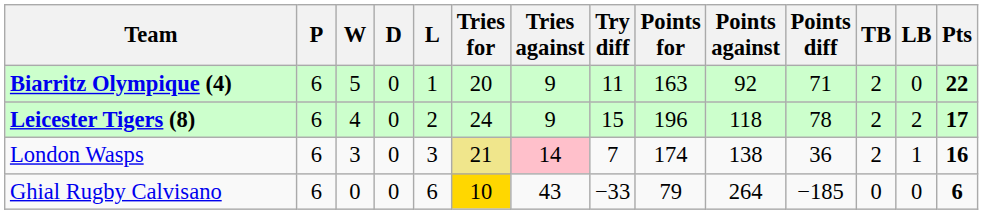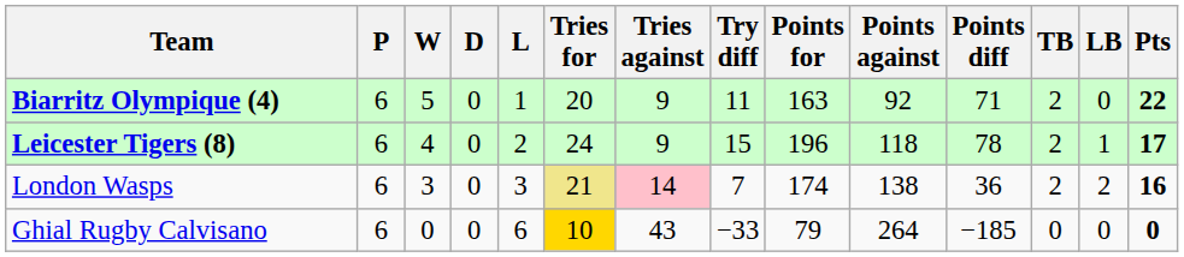 <table class="wikitable" style="text-align: center;">
 <tr>
 <th width="200">Team</th>
 <th width="20">P</th>
 <th width="20">W</th>
 <th width="20">D</th>
 <th width="20">L</th>
 <th width="20">Tries for</th>
 <th width="20">Tries against</th>
 <th width="20">Try diff</th>
 <th width="20">Points for</th>
 <th width="20">Points against</th>
 <th width="25">Points diff</th>
 <th width="20">TB</th>
 <th width="20">LB</th>
 <th width="20">Pts</th>
 </tr>
 <tr bgcolor=#ccffcc>
 <td align=left> <strong><a href='#'>Biarritz Olympique</a> (4)</strong></td>
 <td>6</td>
 <td>5</td>
 <td>0</td>
 <td>1</td>
 <td>20</td>
 <td>9</td>
 <td>11</td>
 <td>163</td>
 <td>92</td>
 <td>71</td>
 <td>2</td>
 <td>0</td>
 <td><strong>22</strong></td>
 </tr>
 <tr bgcolor=#ccffcc>
 <td align=left> <strong><a href='#'>Leicester Tigers</a> (8)</strong></td>
 <td>6</td>
 <td>4</td>
 <td>0</td>
 <td>2</td>
 <td>24</td>
 <td>9</td>
 <td>15</td>
 <td>196</td>
 <td>118</td>
 <td>78</td>
 <td>2</td>
-<td>2</td>
+<td>1</td>
 <td><strong>17</strong></td>
 </tr>
 <tr>
 <td align=left> <a href='#'>London Wasps</a></td>
 <td>6</td>
 <td>3</td>
 <td>0</td>
 <td>3</td>
 <td style="background: khaki;">21</td>
 <td style="background: pink;">14</td>
 <td>7</td>
 <td>174</td>
 <td>138</td>
 <td>36</td>
 <td>2</td>
-<td>1</td>
+<td>2</td>
 <td><strong>16</strong></td>
 </tr>
 <tr>
 <td align=left> <a href='#'>Ghial Rugby Calvisano</a></td>
 <td>6</td>
 <td>0</td>
 <td>0</td>
 <td>6</td>
 <td style="background: gold;">10</td>
 <td>43</td>
 <td>−33</td>
 <td>79</td>
 <td>264</td>
 <td>−185</td>
 <td>0</td>
 <td>0</td>
-<td><strong>6</strong></td>
+<td><strong>0</strong></td>
 </tr>
 </table>
